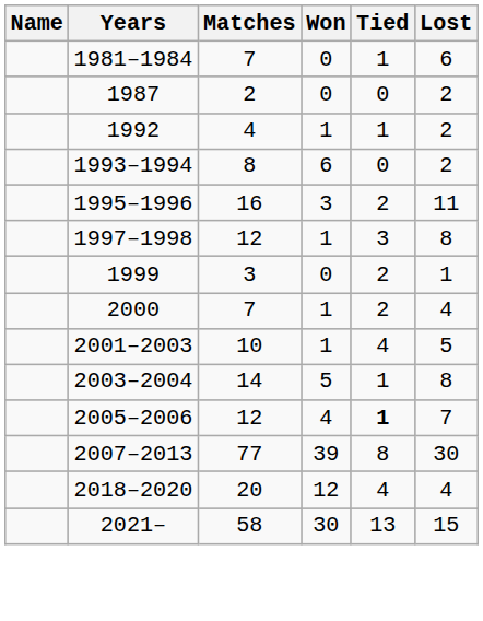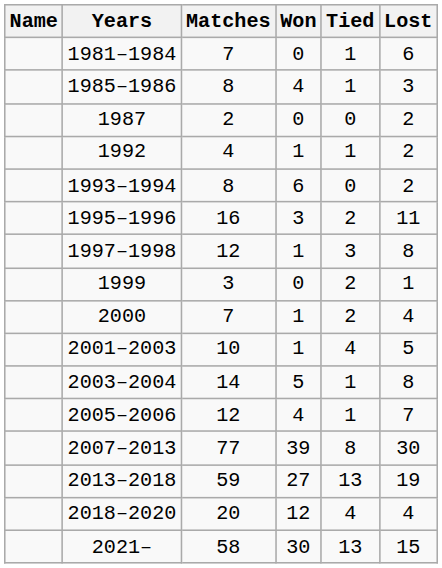 <table class="wikitable sortable" style="text-align:center;">
 <tr>
 <th>Name</th>
 <th>Years</th>
 <th>Matches</th>
 <th>Won</th>
 <th>Tied</th>
 <th>Lost</th>
 </tr>
 <tr>
 <td style="text-align: left;"> </td>
 <td>1981–1984</td>
 <td>7</td>
 <td>0</td>
 <td>1</td>
 <td>6</td>
+</tr>
+<tr>
+<td style="text-align: left;"> </td>
+<td>1985–1986</td>
+<td>8</td>
+<td>4</td>
+<td>1</td>
+<td>3</td>
 </tr>
 <tr>
 <td style="text-align: left;"> </td>
 <td>1987</td>
 <td>2</td>
 <td>0</td>
 <td>0</td>
 <td>2</td>
 </tr>
 <tr>
 <td style="text-align: left;"> </td>
 <td>1992</td>
 <td>4</td>
 <td>1</td>
 <td>1</td>
 <td>2</td>
 </tr>
 <tr>
 <td style="text-align: left;"> </td>
 <td>1993–1994</td>
 <td>8</td>
 <td>6</td>
 <td>0</td>
 <td>2</td>
 </tr>
 <tr>
 <td style="text-align: left;"> </td>
 <td>1995–1996</td>
 <td>16</td>
 <td>3</td>
 <td>2</td>
 <td>11</td>
 </tr>
 <tr>
 <td style="text-align: left;"> </td>
 <td>1997–1998</td>
 <td>12</td>
 <td>1</td>
 <td>3</td>
 <td>8</td>
 </tr>
 <tr>
 <td style="text-align: left;"> </td>
 <td>1999</td>
 <td>3</td>
 <td>0</td>
 <td>2</td>
 <td>1</td>
 </tr>
 <tr>
 <td style="text-align: left;"> </td>
 <td>2000</td>
 <td>7</td>
 <td>1</td>
 <td>2</td>
 <td>4</td>
 </tr>
 <tr>
 <td style="text-align: left;"> </td>
 <td>2001–2003</td>
 <td>10</td>
 <td>1</td>
 <td>4</td>
 <td>5</td>
 </tr>
 <tr>
 <td style="text-align: left;"> </td>
 <td>2003–2004</td>
 <td>14</td>
 <td>5</td>
 <td>1</td>
 <td>8</td>
 </tr>
 <tr>
 <td style="text-align: left;"> </td>
 <td>2005–2006</td>
 <td>12</td>
 <td>4</td>
-<td><strong>1</strong></td>
+<td>1</td>
 <td>7</td>
 </tr>
 <tr>
 <td style="text-align: left;"> </td>
 <td>2007–2013</td>
 <td>77</td>
 <td>39</td>
 <td>8</td>
 <td>30</td>
+</tr>
+<tr>
+<td style="text-align: left;"> </td>
+<td>2013–2018</td>
+<td>59</td>
+<td>27</td>
+<td>13</td>
+<td>19</td>
 </tr>
 <tr>
 <td style="text-align: left;"> </td>
 <td>2018–2020</td>
 <td>20</td>
 <td>12</td>
 <td>4</td>
 <td>4</td>
 </tr>
 <tr>
 <td style="text-align: left;"> <strong></strong></td>
 <td>2021–</td>
 <td>58</td>
 <td>30</td>
 <td>13</td>
 <td>15</td>
 </tr>
 </table>
